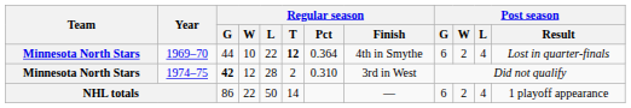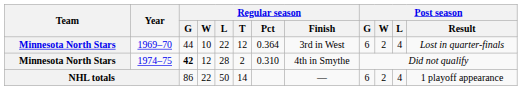 <table class="wikitable" style="font-size: 95%; text-align:center; width: 52em;">
 <tr>
 <th rowspan="2">Team</th>
 <th rowspan="2">Year</th>
 <th colspan="6"><a href='#'>Regular season</a></th>
 <th colspan="5"><a href='#'>Post season</a></th>
 </tr>
 <tr>
 <th>G</th>
 <th>W</th>
 <th>L</th>
 <th>T</th>
 <th>Pct</th>
 <th>Finish</th>
 <th>G</th>
 <th>W</th>
 <th>L</th>
 <th>Result</th>
 </tr>
 <tr>
 <th><a href='#'>Minnesota North Stars</a></th>
 <td><a href='#'>1969–70</a></td>
 <td>44</td>
 <td>10</td>
 <td>22</td>
-<td><strong>12</strong></td>
+<td>12</td>
 <td>0.364</td>
-<td>4th in Smythe</td>
+<td>3rd in West</td>
 <td>6</td>
 <td>2</td>
 <td>4</td>
 <td><em>Lost in quarter-finals</em></td>
 </tr>
 <tr>
 <th>Minnesota North Stars</th>
 <td><a href='#'>1974–75</a></td>
 <td><strong>42</strong></td>
 <td>12</td>
 <td>28</td>
 <td>2</td>
 <td>0.310</td>
-<td>3rd in West</td>
+<td>4th in Smythe</td>
 <td colspan="4"><em>Did not qualify</em></td>
 </tr>
 <tr>
 <th colspan="2">NHL totals</th>
 <td>86</td>
 <td>22</td>
 <td>50</td>
 <td>14</td>
 <td></td>
 <td>—</td>
 <td>6</td>
 <td>2</td>
 <td>4</td>
 <td>1 playoff appearance</td>
 </tr>
 </table>
